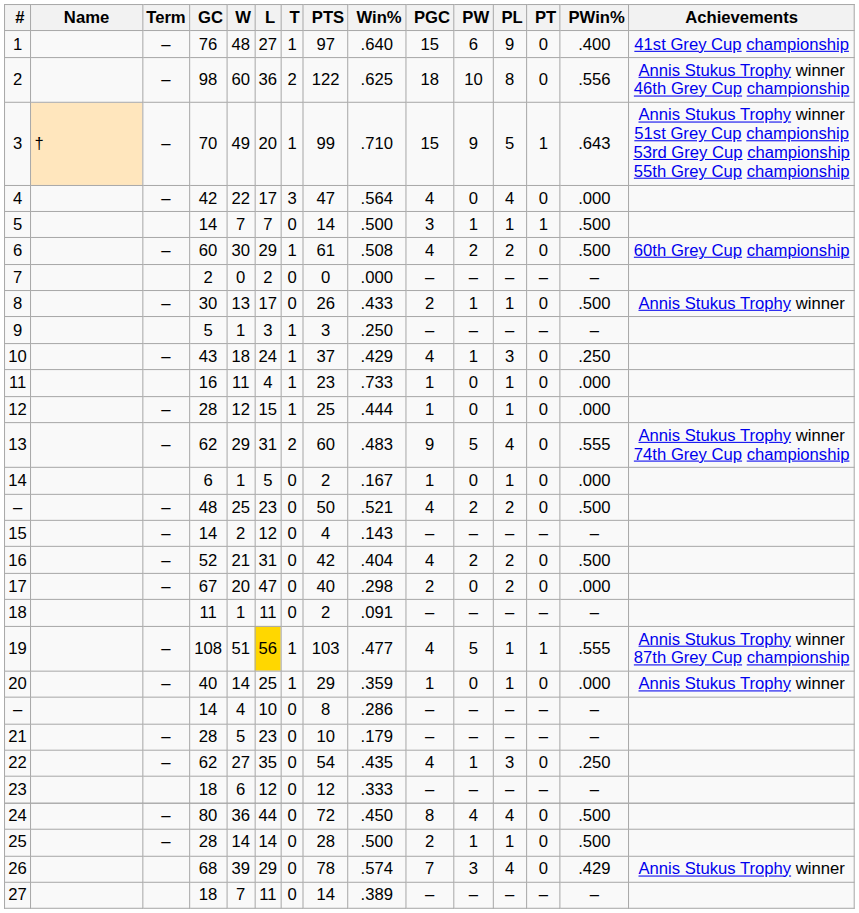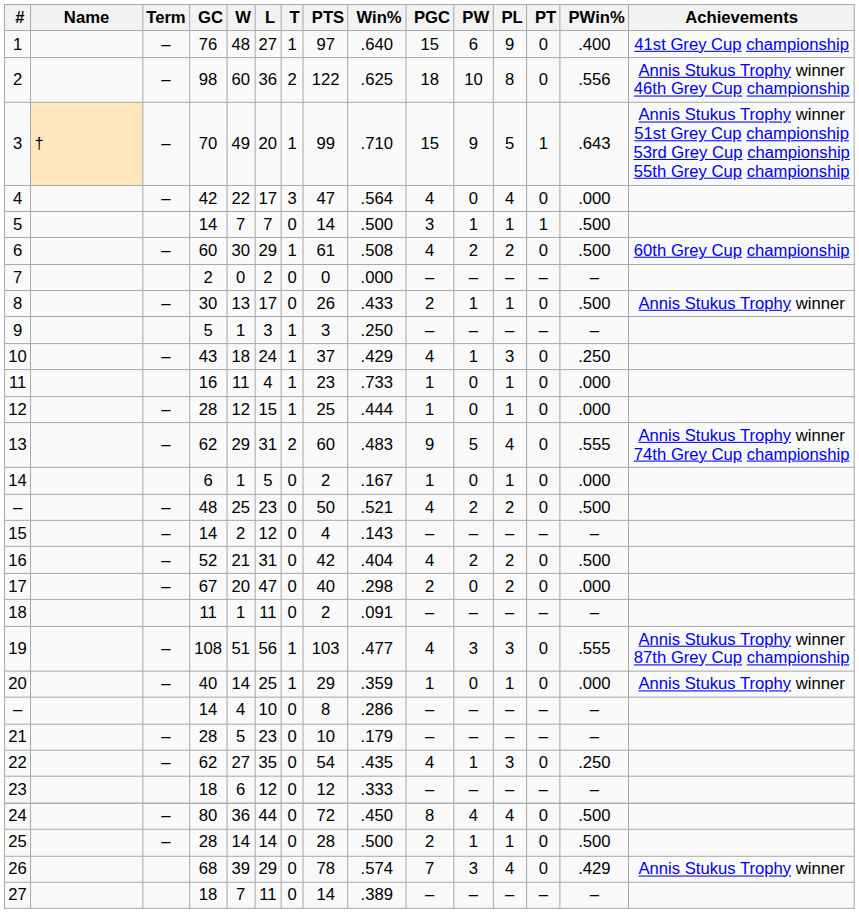 <table class="wikitable sortable" style="text-align:center;">
 <tr>
 <th> #</th>
 <th width=100>Name</th>
 <th>Term</th>
 <th> GC</th>
 <th> W</th>
 <th> L</th>
 <th> T</th>
 <th> PTS</th>
 <th> Win%</th>
 <th> PGC</th>
 <th> PW</th>
 <th> PL</th>
 <th> PT</th>
 <th> PWin%</th>
 <th width=210 class=unsortable>Achievements</th>
 </tr>
 <tr>
 <td>1</td>
 <td align=left></td>
 <td>–</td>
 <td>76</td>
 <td>48</td>
 <td>27</td>
 <td>1</td>
 <td>97</td>
 <td>.640</td>
 <td>15</td>
 <td>6</td>
 <td>9</td>
 <td>0</td>
 <td>.400</td>
 <td><a href='#'>41st Grey Cup</a> <a href='#'>championship</a></td>
 </tr>
 <tr>
 <td>2</td>
 <td align=left></td>
 <td>–</td>
 <td>98</td>
 <td>60</td>
 <td>36</td>
 <td>2</td>
 <td>122</td>
 <td>.625</td>
 <td>18</td>
 <td>10</td>
 <td>8</td>
 <td>0</td>
 <td>.556</td>
 <td> <a href='#'>Annis Stukus Trophy</a> winner<br><a href='#'>46th Grey Cup</a> <a href='#'>championship</a></td>
 </tr>
 <tr>
 <td>3</td>
 <td align=left style="background-color:#FFE6BD">†</td>
 <td>–</td>
 <td>70</td>
 <td>49</td>
 <td>20</td>
 <td>1</td>
 <td>99</td>
 <td>.710</td>
 <td>15</td>
 <td>9</td>
 <td>5</td>
 <td>1</td>
 <td>.643</td>
 <td> <a href='#'>Annis Stukus Trophy</a> winner<br><a href='#'>51st Grey Cup</a> <a href='#'>championship</a><br><a href='#'>53rd Grey Cup</a> <a href='#'>championship</a><br><a href='#'>55th Grey Cup</a> <a href='#'>championship</a></td>
 </tr>
 <tr>
 <td>4</td>
 <td align=left></td>
 <td>–</td>
 <td>42</td>
 <td>22</td>
 <td>17</td>
 <td>3</td>
 <td>47</td>
 <td>.564</td>
 <td>4</td>
 <td>0</td>
 <td>4</td>
 <td>0</td>
 <td>.000</td>
 <td></td>
 </tr>
 <tr>
 <td>5</td>
 <td align=left></td>
 <td></td>
 <td>14</td>
 <td>7</td>
 <td>7</td>
 <td>0</td>
 <td>14</td>
 <td>.500</td>
 <td>3</td>
 <td>1</td>
 <td>1</td>
 <td>1</td>
 <td>.500</td>
 <td></td>
 </tr>
 <tr>
 <td>6</td>
 <td align=left></td>
 <td>–</td>
 <td>60</td>
 <td>30</td>
 <td>29</td>
 <td>1</td>
 <td>61</td>
 <td>.508</td>
 <td>4</td>
 <td>2</td>
 <td>2</td>
 <td>0</td>
 <td>.500</td>
 <td><a href='#'>60th Grey Cup</a> <a href='#'>championship</a></td>
 </tr>
 <tr>
 <td>7</td>
 <td align=left></td>
 <td></td>
 <td>2</td>
 <td>0</td>
 <td>2</td>
 <td>0</td>
 <td>0</td>
 <td>.000</td>
 <td>–</td>
 <td>–</td>
 <td>–</td>
 <td>–</td>
 <td>–</td>
 <td></td>
 </tr>
 <tr>
 <td>8</td>
 <td align=left></td>
 <td>–</td>
 <td>30</td>
 <td>13</td>
 <td>17</td>
 <td>0</td>
 <td>26</td>
 <td>.433</td>
 <td>2</td>
 <td>1</td>
 <td>1</td>
 <td>0</td>
 <td>.500</td>
 <td> <a href='#'>Annis Stukus Trophy</a> winner</td>
 </tr>
 <tr>
 <td>9</td>
 <td align=left></td>
 <td></td>
 <td>5</td>
 <td>1</td>
 <td>3</td>
 <td>1</td>
 <td>3</td>
 <td>.250</td>
 <td>–</td>
 <td>–</td>
 <td>–</td>
 <td>–</td>
 <td>–</td>
 <td></td>
 </tr>
 <tr>
 <td>10</td>
 <td align=left></td>
 <td>–</td>
 <td>43</td>
 <td>18</td>
 <td>24</td>
 <td>1</td>
 <td>37</td>
 <td>.429</td>
 <td>4</td>
 <td>1</td>
 <td>3</td>
 <td>0</td>
 <td>.250</td>
 <td></td>
 </tr>
 <tr>
 <td>11</td>
 <td align=left></td>
 <td></td>
 <td>16</td>
 <td>11</td>
 <td>4</td>
 <td>1</td>
 <td>23</td>
 <td>.733</td>
 <td>1</td>
 <td>0</td>
 <td>1</td>
 <td>0</td>
 <td>.000</td>
 <td></td>
 </tr>
 <tr>
 <td>12</td>
 <td align=left></td>
 <td>–</td>
 <td>28</td>
 <td>12</td>
 <td>15</td>
 <td>1</td>
 <td>25</td>
 <td>.444</td>
 <td>1</td>
 <td>0</td>
 <td>1</td>
 <td>0</td>
 <td>.000</td>
 <td></td>
 </tr>
 <tr>
 <td>13</td>
 <td align=left></td>
 <td>–</td>
 <td>62</td>
 <td>29</td>
 <td>31</td>
 <td>2</td>
 <td>60</td>
 <td>.483</td>
 <td>9</td>
 <td>5</td>
 <td>4</td>
 <td>0</td>
 <td>.555</td>
 <td> <a href='#'>Annis Stukus Trophy</a> winner<br><a href='#'>74th Grey Cup</a> <a href='#'>championship</a></td>
 </tr>
 <tr>
 <td>14</td>
 <td align=left></td>
 <td></td>
 <td>6</td>
 <td>1</td>
 <td>5</td>
 <td>0</td>
 <td>2</td>
 <td>.167</td>
 <td>1</td>
 <td>0</td>
 <td>1</td>
 <td>0</td>
 <td>.000</td>
 <td></td>
 </tr>
 <tr>
 <td>–</td>
 <td align=left></td>
 <td>–</td>
 <td>48</td>
 <td>25</td>
 <td>23</td>
 <td>0</td>
 <td>50</td>
 <td>.521</td>
 <td>4</td>
 <td>2</td>
 <td>2</td>
 <td>0</td>
 <td>.500</td>
 <td></td>
 </tr>
 <tr>
 <td>15</td>
 <td align=left></td>
 <td>–</td>
 <td>14</td>
 <td>2</td>
 <td>12</td>
 <td>0</td>
 <td>4</td>
 <td>.143</td>
 <td>–</td>
 <td>–</td>
 <td>–</td>
 <td>–</td>
 <td>–</td>
 <td></td>
 </tr>
 <tr>
 <td>16</td>
 <td align=left></td>
 <td>–</td>
 <td>52</td>
 <td>21</td>
 <td>31</td>
 <td>0</td>
 <td>42</td>
 <td>.404</td>
 <td>4</td>
 <td>2</td>
 <td>2</td>
 <td>0</td>
 <td>.500</td>
 <td></td>
 </tr>
 <tr>
 <td>17</td>
 <td align=left></td>
 <td>–</td>
 <td>67</td>
 <td>20</td>
 <td>47</td>
 <td>0</td>
 <td>40</td>
 <td>.298</td>
 <td>2</td>
 <td>0</td>
 <td>2</td>
 <td>0</td>
 <td>.000</td>
 <td></td>
 </tr>
 <tr>
 <td>18</td>
 <td align=left></td>
 <td></td>
 <td>11</td>
 <td>1</td>
 <td>11</td>
 <td>0</td>
 <td>2</td>
 <td>.091</td>
 <td>–</td>
 <td>–</td>
 <td>–</td>
 <td>–</td>
 <td>–</td>
 <td></td>
 </tr>
 <tr>
 <td>19</td>
 <td align=left></td>
 <td>–</td>
 <td>108</td>
 <td>51</td>
-<td style="background: gold;">56</td>
+<td>56</td>
 <td>1</td>
 <td>103</td>
 <td>.477</td>
 <td>4</td>
-<td>5</td>
-<td>1</td>
-<td>1</td>
+<td>3</td>
+<td>3</td>
+<td>0</td>
 <td>.555</td>
 <td> <a href='#'>Annis Stukus Trophy</a> winner<br><a href='#'>87th Grey Cup</a> <a href='#'>championship</a></td>
 </tr>
 <tr>
 <td>20</td>
 <td align=left></td>
 <td>–</td>
 <td>40</td>
 <td>14</td>
 <td>25</td>
 <td>1</td>
 <td>29</td>
 <td>.359</td>
 <td>1</td>
 <td>0</td>
 <td>1</td>
 <td>0</td>
 <td>.000</td>
 <td> <a href='#'>Annis Stukus Trophy</a> winner</td>
 </tr>
 <tr>
 <td>–</td>
 <td align=left></td>
 <td></td>
 <td>14</td>
 <td>4</td>
 <td>10</td>
 <td>0</td>
 <td>8</td>
 <td>.286</td>
 <td>–</td>
 <td>–</td>
 <td>–</td>
 <td>–</td>
 <td>–</td>
 <td></td>
 </tr>
 <tr>
 <td>21</td>
 <td align=left></td>
 <td>–</td>
 <td>28</td>
 <td>5</td>
 <td>23</td>
 <td>0</td>
 <td>10</td>
 <td>.179</td>
 <td>–</td>
 <td>–</td>
 <td>–</td>
 <td>–</td>
 <td>–</td>
 <td></td>
 </tr>
 <tr>
 <td>22</td>
 <td align=left></td>
 <td>–</td>
 <td>62</td>
 <td>27</td>
 <td>35</td>
 <td>0</td>
 <td>54</td>
 <td>.435</td>
 <td>4</td>
 <td>1</td>
 <td>3</td>
 <td>0</td>
 <td>.250</td>
 <td></td>
 </tr>
 <tr>
 <td>23</td>
 <td align=left></td>
 <td></td>
 <td>18</td>
 <td>6</td>
 <td>12</td>
 <td>0</td>
 <td>12</td>
 <td>.333</td>
 <td>–</td>
 <td>–</td>
 <td>–</td>
 <td>–</td>
 <td>–</td>
 <td></td>
 </tr>
 <tr>
 </tr>
 <tr>
 <td>24</td>
 <td align=left></td>
 <td>–</td>
 <td>80</td>
 <td>36</td>
 <td>44</td>
 <td>0</td>
 <td>72</td>
 <td>.450</td>
 <td>8</td>
 <td>4</td>
 <td>4</td>
 <td>0</td>
 <td>.500</td>
 <td></td>
 </tr>
 <tr>
 <td>25</td>
 <td align=left></td>
 <td>–</td>
 <td>28</td>
 <td>14</td>
 <td>14</td>
 <td>0</td>
 <td>28</td>
 <td>.500</td>
 <td>2</td>
 <td>1</td>
 <td>1</td>
 <td>0</td>
 <td>.500</td>
 <td></td>
 </tr>
 <tr>
 <td>26</td>
 <td align=left></td>
 <td></td>
 <td>68</td>
 <td>39</td>
 <td>29</td>
 <td>0</td>
 <td>78</td>
 <td>.574</td>
 <td>7</td>
 <td>3</td>
 <td>4</td>
 <td>0</td>
 <td>.429</td>
 <td> <a href='#'>Annis Stukus Trophy</a> winner</td>
 </tr>
 <tr>
 <td>27</td>
 <td align=left></td>
 <td></td>
 <td>18</td>
 <td>7</td>
 <td>11</td>
 <td>0</td>
 <td>14</td>
 <td>.389</td>
 <td>–</td>
 <td>–</td>
 <td>–</td>
 <td>–</td>
 <td>–</td>
 <td></td>
 </tr>
 </table>
